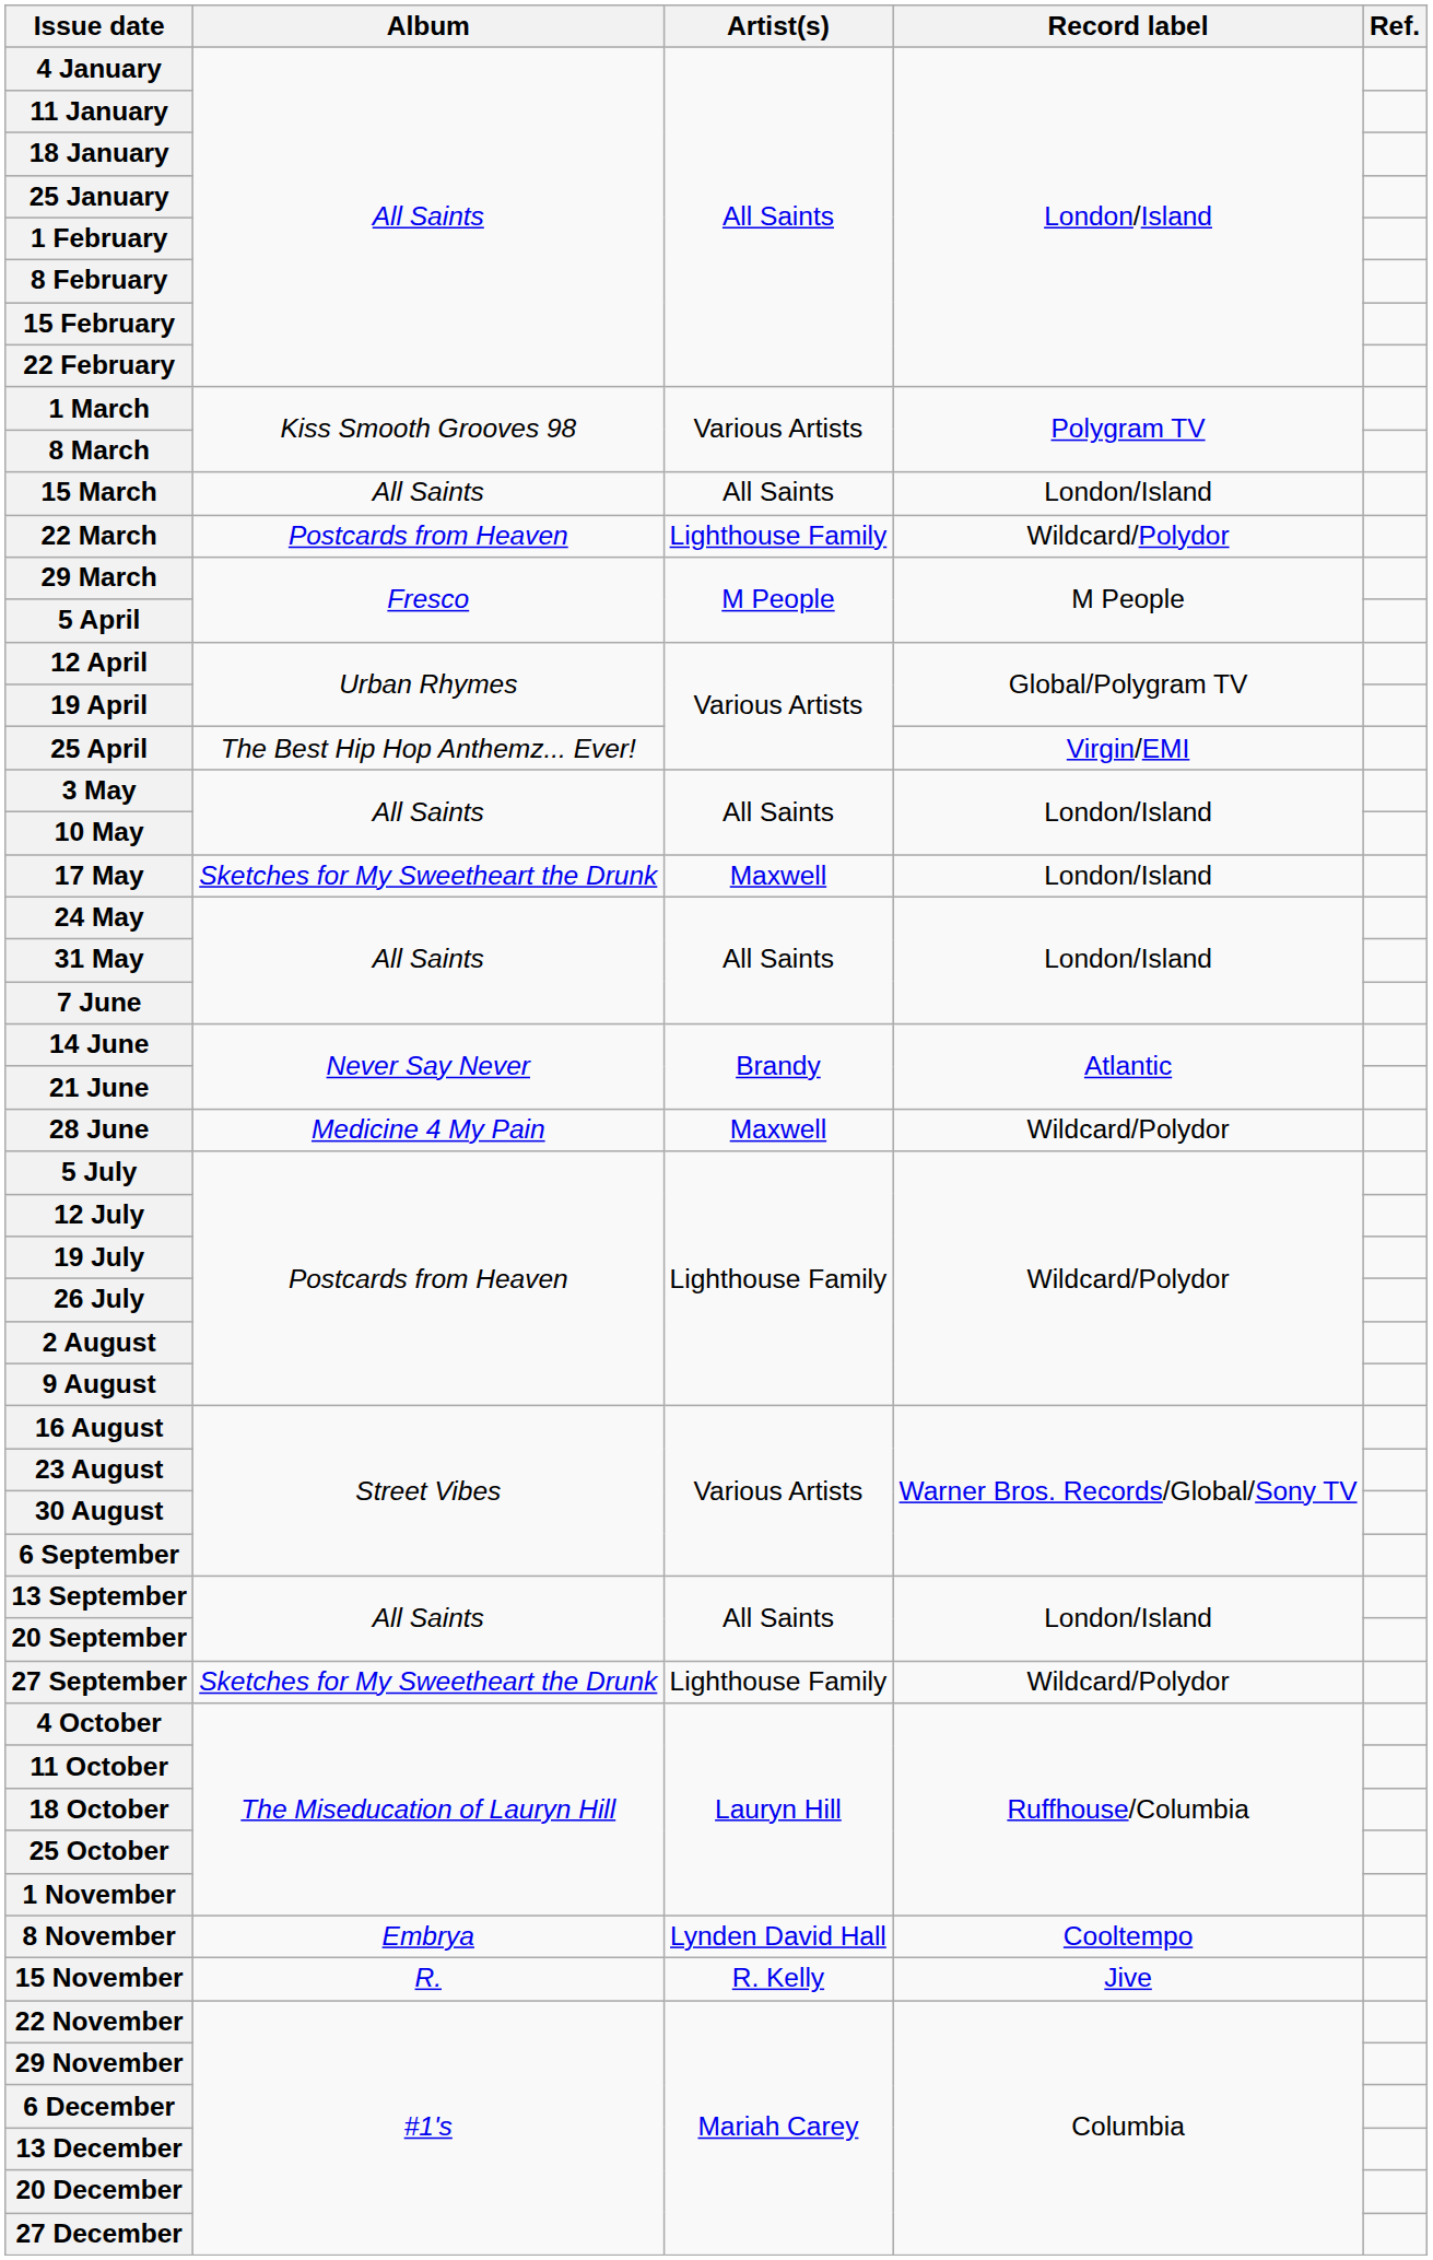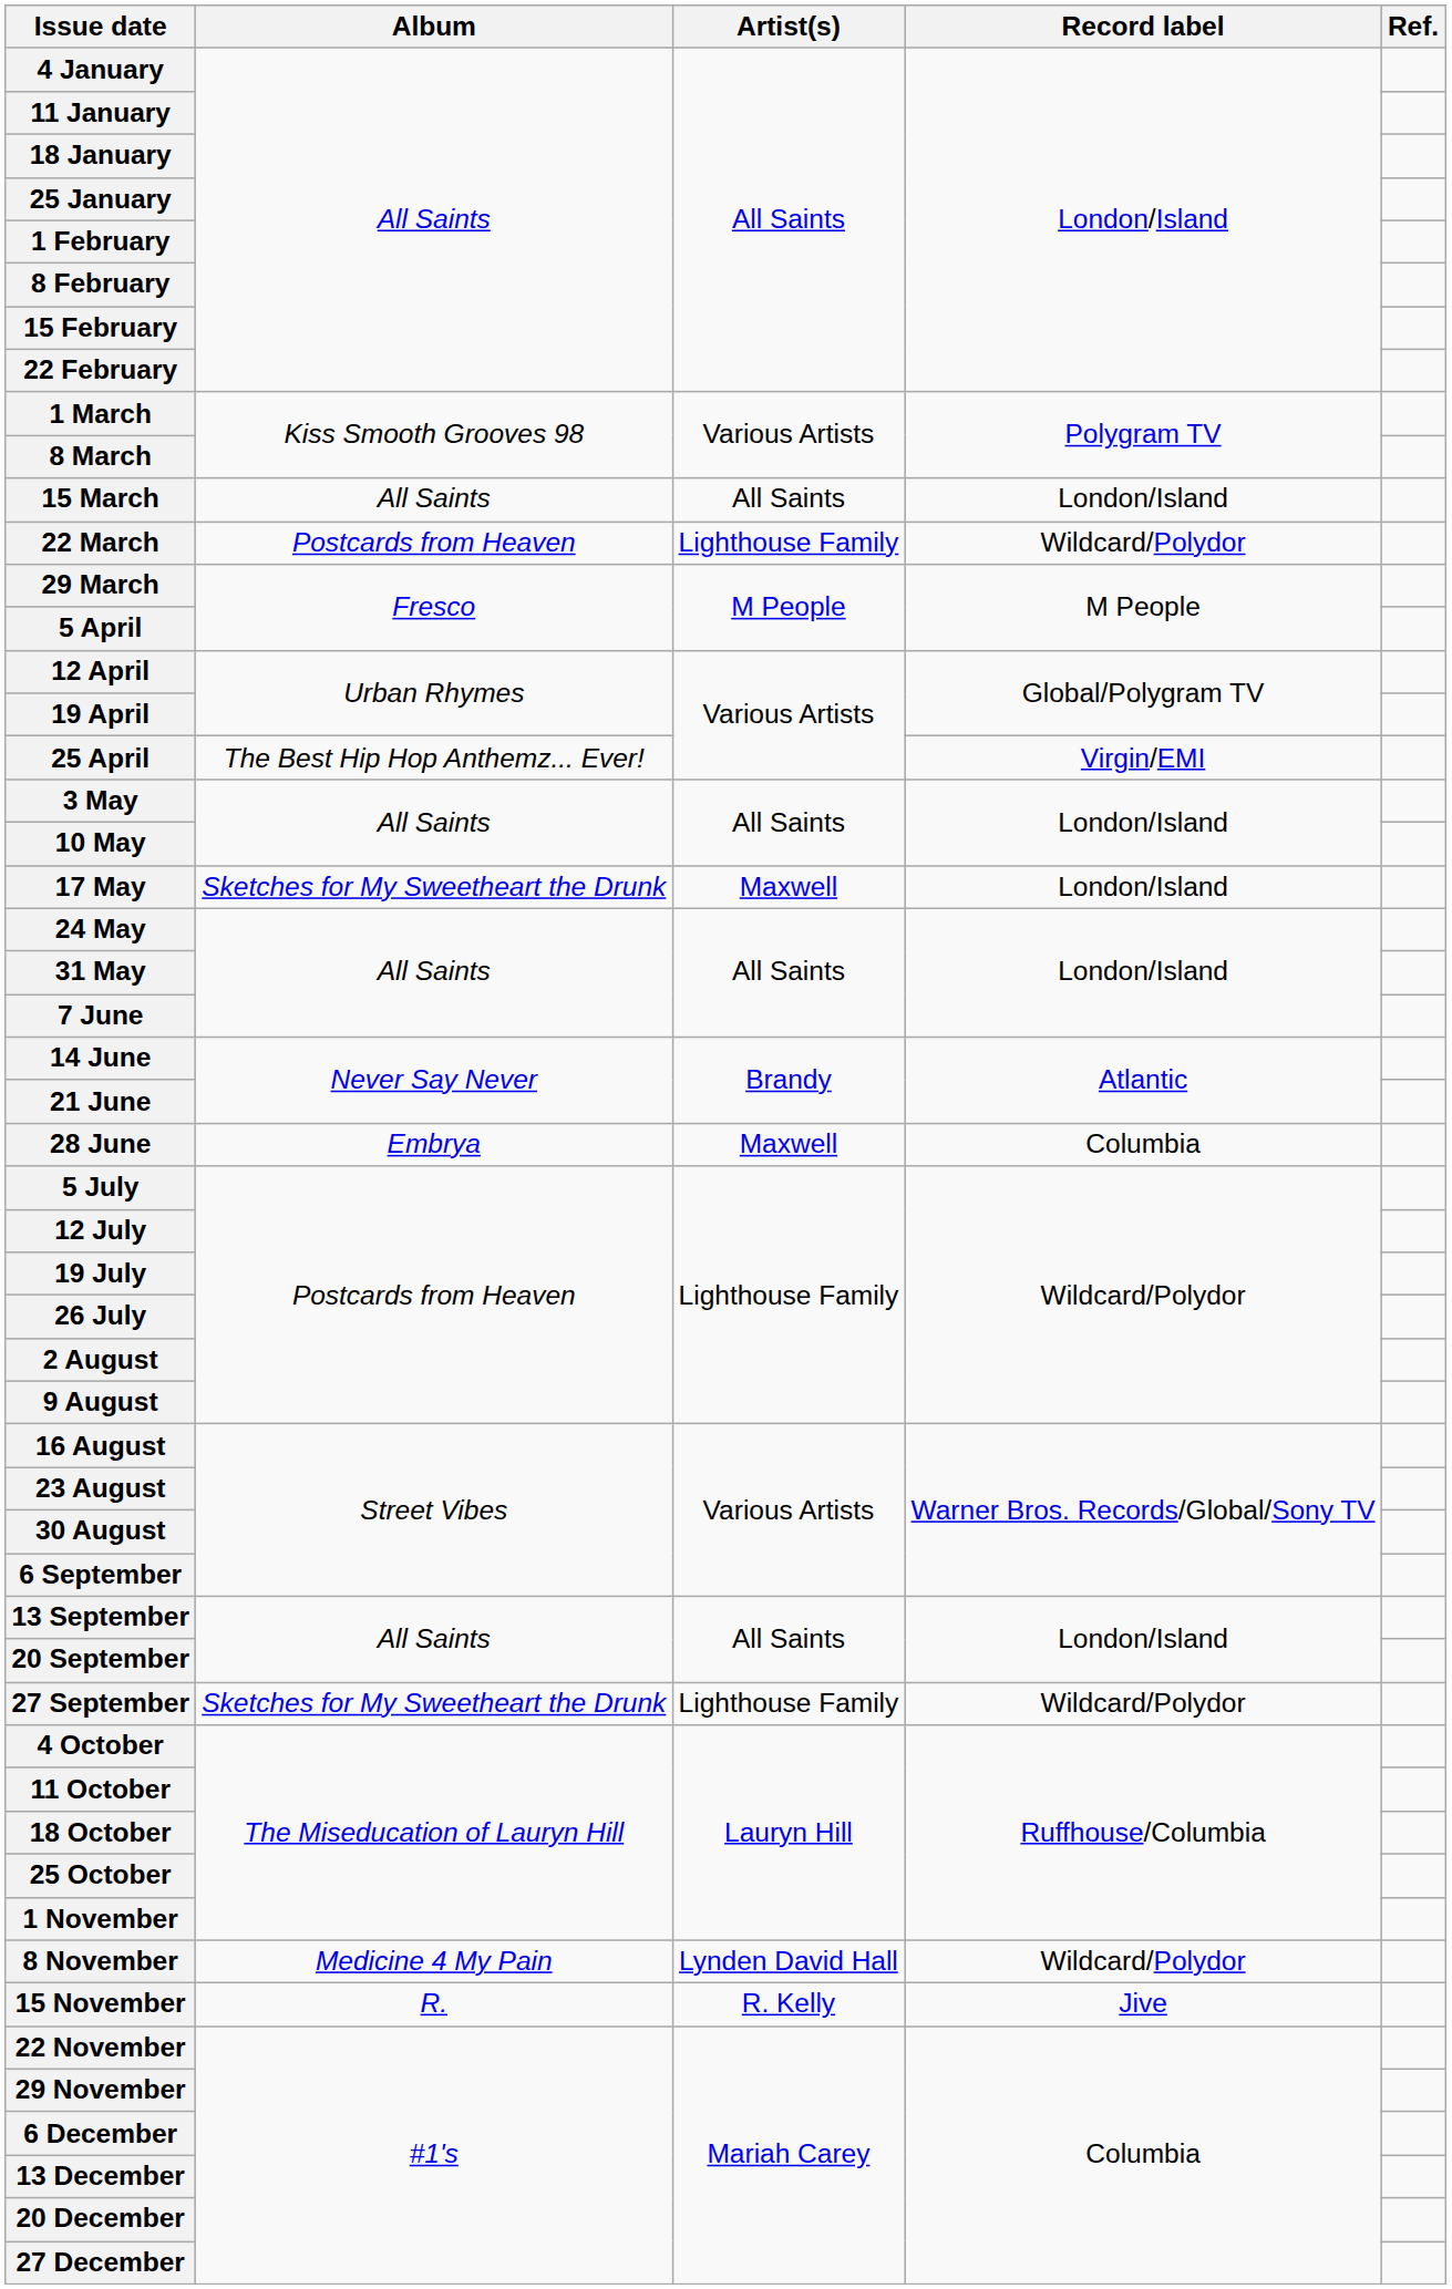 <table class="wikitable plainrowheaders">
 <tr>
 <th scope=col>Issue date</th>
 <th scope=col>Album</th>
 <th scope=col>Artist(s)</th>
 <th scope=col>Record label</th>
 <th scope=col>Ref.</th>
 </tr>
 <tr>
 <th scope=row>4 January</th>
 <td align="center" rowspan="8"><em><a href='#'>All Saints</a></em></td>
 <td align="center" rowspan="8"><a href='#'>All Saints</a></td>
 <td align="center" rowspan="8"><a href='#'>London</a>/<a href='#'>Island</a></td>
 <td align="center"></td>
 </tr>
 <tr>
 <th scope=row>11 January</th>
 <td align="center"></td>
 </tr>
 <tr>
 <th scope=row>18 January</th>
 <td align="center"></td>
 </tr>
 <tr>
 <th scope=row>25 January</th>
 <td align="center"></td>
 </tr>
 <tr>
 <th scope=row>1 February</th>
 <td align="center"></td>
 </tr>
 <tr>
 <th scope=row>8 February</th>
 <td align="center"></td>
 </tr>
 <tr>
 <th scope=row>15 February</th>
 <td align="center"></td>
 </tr>
 <tr>
 <th scope=row>22 February</th>
 <td align="center"></td>
 </tr>
 <tr>
 <th scope=row>1 March</th>
 <td align="center" rowspan="2"><em>Kiss Smooth Grooves 98</em></td>
 <td align="center" rowspan="2">Various Artists</td>
 <td align="center" rowspan="2"><a href='#'>Polygram TV</a></td>
 <td align="center"></td>
 </tr>
 <tr>
 <th scope=row>8 March</th>
 <td align="center"></td>
 </tr>
 <tr>
 <th scope=row>15 March</th>
 <td align="center"><em>All Saints</em></td>
 <td align="center">All Saints</td>
 <td align="center">London/Island</td>
 <td align="center"></td>
 </tr>
 <tr>
 <th scope=row>22 March</th>
 <td align="center"><em><a href='#'>Postcards from Heaven</a></em></td>
 <td align="center"><a href='#'>Lighthouse Family</a></td>
 <td align="center">Wildcard/<a href='#'>Polydor</a></td>
 <td align="center"></td>
 </tr>
 <tr>
 <th scope=row>29 March</th>
 <td align="center" rowspan="2"><em><a href='#'>Fresco</a></em></td>
 <td align="center" rowspan="2"><a href='#'>M People</a></td>
 <td align="center" rowspan="2">M People</td>
 <td align="center"></td>
 </tr>
 <tr>
 <th scope=row>5 April</th>
 <td align="center"></td>
 </tr>
 <tr>
 <th scope=row>12 April</th>
 <td align="center" rowspan="2"><em>Urban Rhymes</em></td>
 <td align="center" rowspan="3">Various Artists</td>
 <td align="center" rowspan="2">Global/Polygram TV</td>
 <td align="center"></td>
 </tr>
 <tr>
 <th scope=row>19 April</th>
 <td align="center"></td>
 </tr>
 <tr>
 <th scope=row>25 April</th>
 <td align="center"><em>The Best Hip Hop Anthemz... Ever!</em></td>
 <td align="center"><a href='#'>Virgin</a>/<a href='#'>EMI</a></td>
 <td align="center"></td>
 </tr>
 <tr>
 <th scope=row>3 May</th>
 <td align="center" rowspan="2"><em>All Saints</em></td>
 <td align="center" rowspan="2">All Saints</td>
 <td align="center" rowspan="2">London/Island</td>
 <td align="center"></td>
 </tr>
 <tr>
 <th scope=row>10 May</th>
 <td align="center"></td>
 </tr>
 <tr>
 <th scope=row>17 May</th>
 <td align="center"><em><a href='#'>Sketches for My Sweetheart the Drunk</a></em></td>
 <td align="center"><a href='#'>Maxwell</a></td>
 <td align="center">London/Island</td>
 <td align="center"></td>
 </tr>
 <tr>
 <th scope=row>24 May</th>
 <td align="center" rowspan="3"><em>All Saints</em></td>
 <td align="center" rowspan="3">All Saints</td>
 <td align="center" rowspan="3">London/Island</td>
 <td align="center"></td>
 </tr>
 <tr>
 <th scope=row>31 May</th>
 <td align="center"></td>
 </tr>
 <tr>
 <th scope=row>7 June</th>
 <td align="center"></td>
 </tr>
 <tr>
 <th scope=row>14 June</th>
 <td align="center" rowspan="2"><em><a href='#'>Never Say Never</a></em></td>
 <td align="center" rowspan="2"><a href='#'>Brandy</a></td>
 <td align="center" rowspan="2"><a href='#'>Atlantic</a></td>
 <td align="center"></td>
 </tr>
 <tr>
 <th scope=row>21 June</th>
 <td align="center"></td>
 </tr>
 <tr>
 <th scope=row>28 June</th>
-<td align="center"><em><a href='#'>Medicine 4 My Pain</a></em></td>
+<td align="center"><em><a href='#'>Embrya</a></em></td>
 <td align="center"><a href='#'>Maxwell</a></td>
-<td align="center">Wildcard/Polydor</td>
+<td align="center">Columbia</td>
 <td align="center"></td>
 </tr>
 <tr>
 <th scope=row>5 July</th>
 <td align="center" rowspan="6"><em>Postcards from Heaven</em></td>
 <td align="center" rowspan="6">Lighthouse Family</td>
 <td align="center" rowspan="6">Wildcard/Polydor</td>
 <td align="center"></td>
 </tr>
 <tr>
 <th scope=row>12 July</th>
 <td align="center"></td>
 </tr>
 <tr>
 <th scope=row>19 July</th>
 <td align="center"></td>
 </tr>
 <tr>
 <th scope=row>26 July</th>
 <td align="center"></td>
 </tr>
 <tr>
 <th scope=row>2 August</th>
 <td align="center"></td>
 </tr>
 <tr>
 <th scope=row>9 August</th>
 <td align="center"></td>
 </tr>
 <tr>
 <th scope=row>16 August</th>
 <td align="center" rowspan="4"><em>Street Vibes</em></td>
 <td align="center" rowspan="4">Various Artists</td>
 <td align="center" rowspan="4"><a href='#'>Warner Bros. Records</a>/Global/<a href='#'>Sony TV</a></td>
 <td align="center"></td>
 </tr>
 <tr>
 <th scope=row>23 August</th>
 <td align="center"></td>
 </tr>
 <tr>
 <th scope=row>30 August</th>
 <td align="center"></td>
 </tr>
 <tr>
 <th scope=row>6 September</th>
 <td align="center"></td>
 </tr>
 <tr>
 <th scope=row>13 September</th>
 <td align="center" rowspan="2"><em>All Saints</em></td>
 <td align="center" rowspan="2">All Saints</td>
 <td align="center" rowspan="2">London/Island</td>
 <td align="center"></td>
 </tr>
 <tr>
 <th scope=row>20 September</th>
 <td align="center"></td>
 </tr>
 <tr>
 <th scope=row>27 September</th>
 <td align="center"><em><a href='#'>Sketches for My Sweetheart the Drunk</a></em></td>
 <td align="center">Lighthouse Family</td>
 <td align="center">Wildcard/Polydor</td>
 <td align="center"></td>
 </tr>
 <tr>
 <th scope=row>4 October</th>
 <td align="center" rowspan="5"><em><a href='#'>The Miseducation of Lauryn Hill</a></em></td>
 <td align="center" rowspan="5"><a href='#'>Lauryn Hill</a></td>
 <td align="center" rowspan="5"><a href='#'>Ruffhouse</a>/Columbia</td>
 <td align="center"></td>
 </tr>
 <tr>
 <th scope=row>11 October</th>
 <td align="center"></td>
 </tr>
 <tr>
 <th scope=row>18 October</th>
 <td align="center"></td>
 </tr>
 <tr>
 <th scope=row>25 October</th>
 <td align="center"></td>
 </tr>
 <tr>
 <th scope=row>1 November</th>
 <td align="center"></td>
 </tr>
 <tr>
 <th scope=row>8 November</th>
-<td align="center"><em><a href='#'>Embrya</a></em></td>
+<td align="center"><em><a href='#'>Medicine 4 My Pain</a></em></td>
 <td align="center"><a href='#'>Lynden David Hall</a></td>
-<td align="center"><a href='#'>Cooltempo</a></td>
+<td align="center">Wildcard/<a href='#'>Polydor</a></td>
 <td align="center"></td>
 </tr>
 <tr>
 <th scope=row>15 November</th>
 <td align="center"><em><a href='#'>R.</a></em></td>
 <td align="center"><a href='#'>R. Kelly</a></td>
 <td align="center"><a href='#'>Jive</a></td>
 <td align="center"></td>
 </tr>
 <tr>
 <th scope=row>22 November</th>
 <td align="center" rowspan="6"><em><a href='#'>#1's</a></em></td>
 <td align="center" rowspan="6"><a href='#'>Mariah Carey</a></td>
 <td align="center" rowspan="6">Columbia</td>
 <td align="center"></td>
 </tr>
 <tr>
 <th scope=row>29 November</th>
 <td align="center"></td>
 </tr>
 <tr>
 <th scope=row>6 December</th>
 <td align="center"></td>
 </tr>
 <tr>
 <th scope=row>13 December</th>
 <td align="center"></td>
 </tr>
 <tr>
 <th scope=row>20 December</th>
 <td align="center"></td>
 </tr>
 <tr>
 <th scope=row>27 December</th>
 <td align="center"></td>
 </tr>
 </table>
